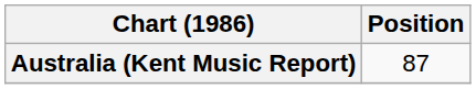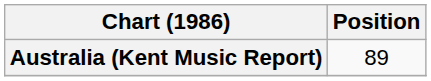 <table class="wikitable plainrowheaders">
 <tr>
 <th scope="col">Chart (1986)</th>
 <th scope="col">Position</th>
 </tr>
 <tr>
 <th scope="row">Australia (Kent Music Report)</th>
-<td style="text-align:center;">87</td>
+<td style="text-align:center;">89</td>
 </tr>
 <tr>
 </tr>
 </table>
